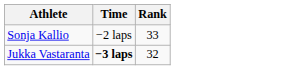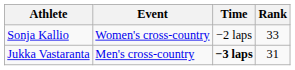 <table class="wikitable" style="font-size:90%">
 <tr>
 <th>Athlete</th>
+<th>Event</th>
 <th>Time</th>
 <th>Rank</th>
 </tr>
 <tr align=center>
 <td align=left><a href='#'>Sonja Kallio</a></td>
+<td align=left><a href='#'>Women's cross-country</a></td>
 <td>−2 laps</td>
 <td>33</td>
 </tr>
 <tr align=center>
 <td align=left><a href='#'>Jukka Vastaranta</a></td>
+<td align=left><a href='#'>Men's cross-country</a></td>
 <td><strong>−3 laps</strong></td>
-<td>32</td>
+<td>31</td>
 </tr>
 </table>
